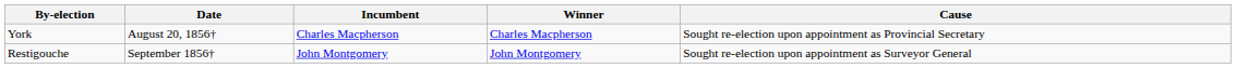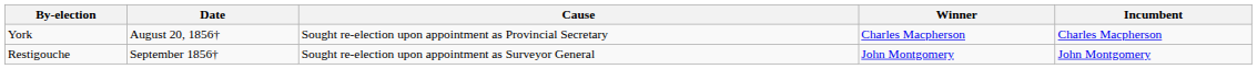 <table class=wikitable style="width:100%">
 <tr>
 <th>By-election</th>
 <th>Date</th>
+<th>Cause</th>
+<th>Winner</th>
 <th>Incumbent</th>
-<th>Winner</th>
-<th>Cause</th>
 </tr>
 <tr>
 <td>York</td>
 <td>August 20, 1856†</td>
+<td>Sought re-election upon appointment as Provincial Secretary</td>
 <td><a href='#'>Charles Macpherson</a></td>
 <td><a href='#'>Charles Macpherson</a></td>
-<td>Sought re-election upon appointment as Provincial Secretary</td>
 </tr>
 <tr>
 <td>Restigouche</td>
 <td>September 1856†</td>
+<td>Sought re-election upon appointment as Surveyor General</td>
 <td><a href='#'>John Montgomery</a></td>
 <td><a href='#'>John Montgomery</a></td>
-<td>Sought re-election upon appointment as Surveyor General</td>
 </tr>
 </table>
